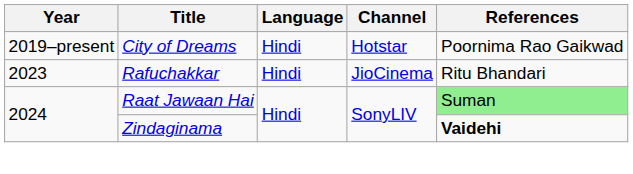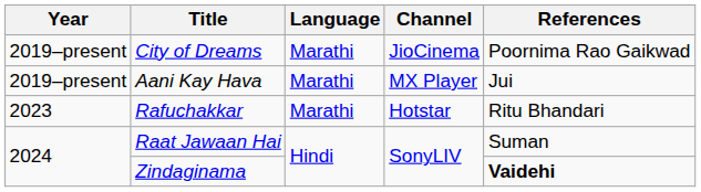 <table class="wikitable">
 <tr>
 <th>Year</th>
 <th>Title</th>
 <th>Language</th>
 <th>Channel</th>
 <th>References</th>
 </tr>
 <tr>
 <td>2019–present</td>
 <td><em><a href='#'>City of Dreams</a></em></td>
-<td><a href='#'>Hindi</a></td>
-<td><a href='#'>Hotstar</a></td>
+<td><a href='#'>Marathi</a></td>
+<td><a href='#'>JioCinema</a></td>
 <td>Poornima Rao Gaikwad</td>
+</tr>
+<tr>
+<td>2019–present</td>
+<td><em>Aani Kay Hava</em></td>
+<td><a href='#'>Marathi</a></td>
+<td><a href='#'>MX Player</a></td>
+<td>Jui</td>
 </tr>
 <tr>
 <td>2023</td>
 <td><em><a href='#'>Rafuchakkar</a></em></td>
-<td><a href='#'>Hindi</a></td>
-<td><a href='#'>JioCinema</a></td>
+<td><a href='#'>Marathi</a></td>
+<td><a href='#'>Hotstar</a></td>
 <td>Ritu Bhandari</td>
 </tr>
 <tr>
 <td rowspan="2">2024</td>
 <td><em><a href='#'>Raat Jawaan Hai</a></em></td>
 <td rowspan="2"><a href='#'>Hindi</a></td>
 <td rowspan="2"><a href='#'>SonyLIV</a></td>
-<td style="background: lightgreen;">Suman</td>
+<td>Suman</td>
 </tr>
 <tr>
 <td><em><a href='#'>Zindaginama</a></em></td>
 <td><strong>Vaidehi</strong></td>
 </tr>
 </table>
